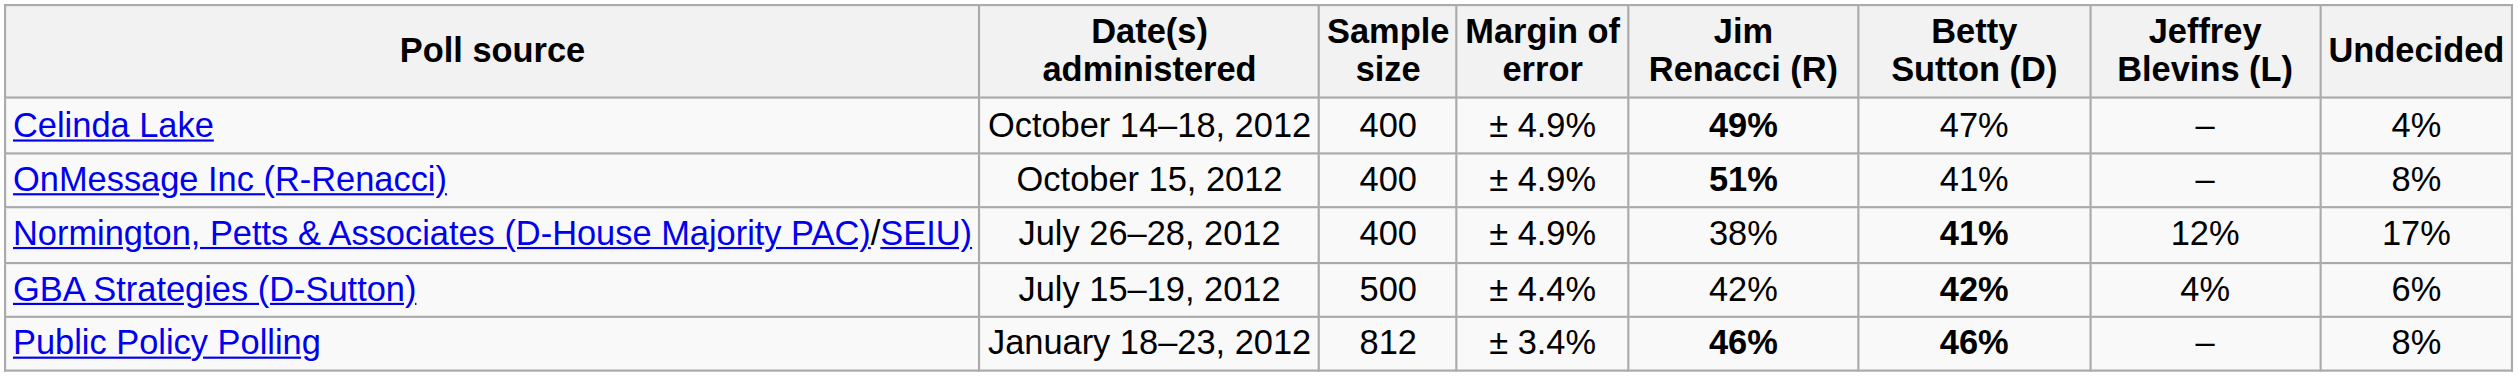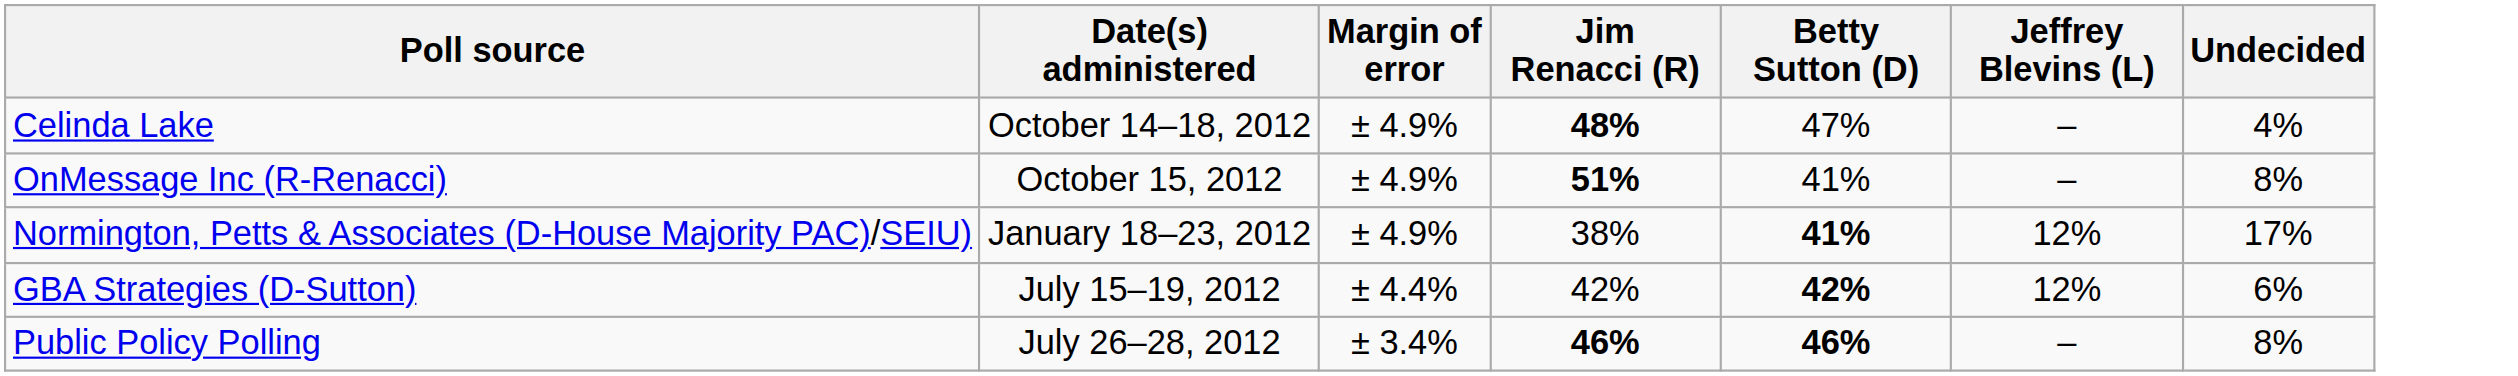 <table class="wikitable">
 <tr>
 <th>Poll source</th>
 <th>Date(s)<br>administered</th>
-<th>Sample<br>size</th>
 <th>Margin of<br>error</th>
 <th style="width:100px;">Jim<br>Renacci (R)</th>
 <th style="width:100px;">Betty<br>Sutton (D)</th>
 <th style="width:100px;">Jeffrey<br>Blevins (L)</th>
 <th>Undecided</th>
 </tr>
 <tr>
 <td><a href='#'>Celinda Lake</a></td>
 <td align=center>October 14–18, 2012</td>
-<td align=center>400</td>
 <td align=center>± 4.9%</td>
-<td align=center ><strong>49%</strong></td>
+<td align=center ><strong>48%</strong></td>
 <td align=center>47%</td>
 <td align=center>–</td>
 <td align=center>4%</td>
 </tr>
 <tr>
 <td><a href='#'>OnMessage Inc (R-Renacci)</a></td>
 <td align=center>October 15, 2012</td>
-<td align=center>400</td>
 <td align=center>± 4.9%</td>
 <td align=center ><strong>51%</strong></td>
 <td align=center>41%</td>
 <td align=center>–</td>
 <td align=center>8%</td>
 </tr>
 <tr>
 <td><a href='#'>Normington, Petts & Associates (D-House Majority PAC)</a>/<a href='#'>SEIU)</a></td>
-<td align=center>July 26–28, 2012</td>
-<td align=center>400</td>
+<td align=center>January 18–23, 2012</td>
 <td align=center>± 4.9%</td>
 <td align=center>38%</td>
 <td align=center ><strong>41%</strong></td>
 <td align=center>12%</td>
 <td align=center>17%</td>
 </tr>
 <tr>
 <td><a href='#'>GBA Strategies (D-Sutton)</a></td>
 <td align=center>July 15–19, 2012</td>
-<td align=center>500</td>
 <td align=center>± 4.4%</td>
 <td align=center>42%</td>
 <td align=center ><strong>42%</strong></td>
-<td align=center>4%</td>
+<td align=center>12%</td>
 <td align=center>6%</td>
 </tr>
 <tr>
 <td><a href='#'>Public Policy Polling</a></td>
-<td align=center>January 18–23, 2012</td>
-<td align=center>812</td>
+<td align=center>July 26–28, 2012</td>
 <td align=center>± 3.4%</td>
 <td align=center><strong>46%</strong></td>
 <td align=center><strong>46%</strong></td>
 <td align=center>–</td>
 <td align=center>8%</td>
 </tr>
 </table>
